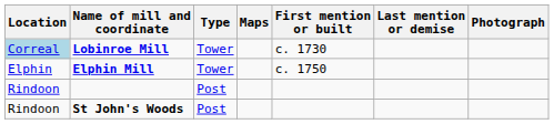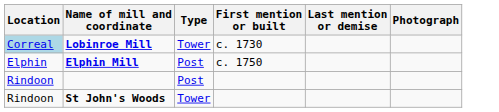 <table class="wikitable">
 <tr>
 <th>Location</th>
 <th>Name of mill and<br>coordinate</th>
 <th>Type</th>
-<th>Maps</th>
 <th>First mention<br>or built</th>
 <th>Last mention<br> or demise</th>
 <th>Photograph</th>
 </tr>
 <tr>
 <td style="background: lightblue;"><a href='#'>Correal</a></td>
 <td><strong><a href='#'>Lobinroe Mill</a></strong></td>
 <td><a href='#'>Tower</a></td>
-<td></td>
 <td>c. 1730</td>
 <td></td>
 <td></td>
 </tr>
 <tr>
 <td><a href='#'>Elphin</a></td>
 <td><strong><a href='#'>Elphin Mill</a></strong><br></td>
-<td><a href='#'>Tower</a></td>
-<td></td>
+<td><a href='#'>Post</a></td>
 <td>c. 1750</td>
 <td></td>
 <td></td>
 </tr>
 <tr>
 <td><a href='#'>Rindoon</a></td>
 <td></td>
 <td><a href='#'>Post</a></td>
 <td></td>
 <td></td>
 <td></td>
-<td></td>
 </tr>
 <tr>
 <td>Rindoon</td>
 <td><strong>St John's Woods</strong></td>
-<td><a href='#'>Post</a></td>
-<td></td>
+<td><a href='#'>Tower</a></td>
 <td></td>
 <td></td>
 <td></td>
 </tr>
 </table>
